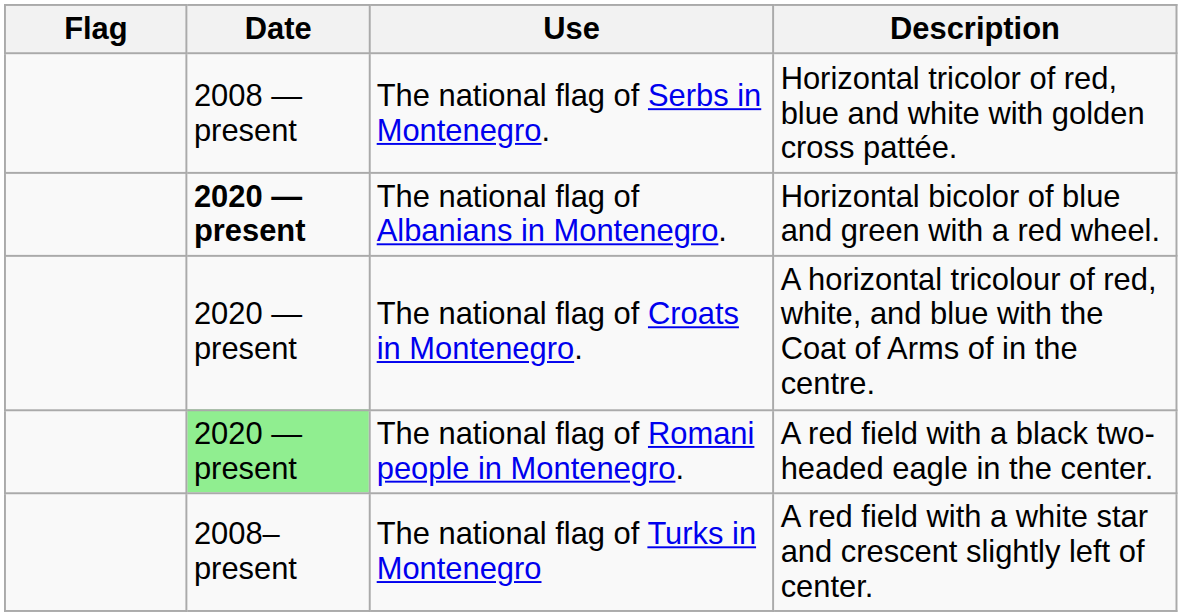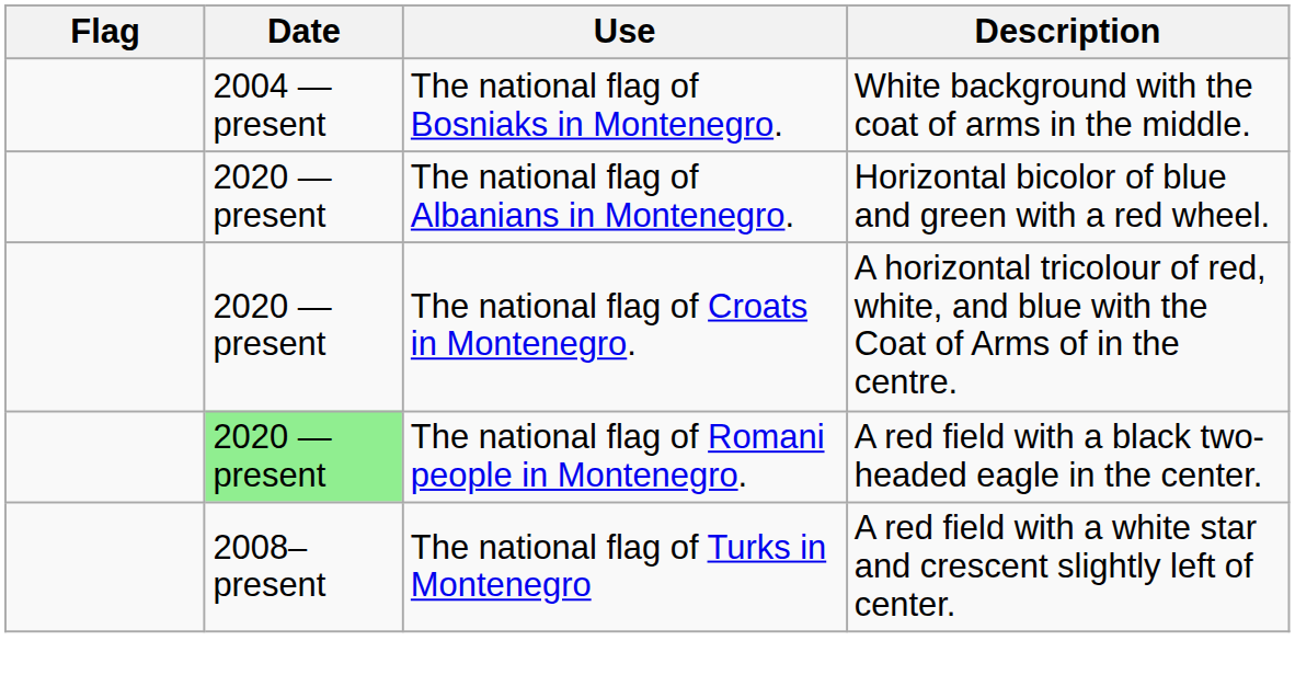 <table class="wikitable">
 <tr>
 <th width="110">Flag</th>
 <th width="100">Date</th>
 <th width="250">Use</th>
 <th width="250">Description</th>
 </tr>
 <tr>
 <td></td>
-<td>2008 — present</td>
-<td>The national flag of <a href='#'>Serbs in Montenegro</a>.</td>
-<td>Horizontal tricolor of red, blue and white with golden cross pattée.</td>
+<td>2004 — present</td>
+<td>The national flag of <a href='#'>Bosniaks in Montenegro</a>.</td>
+<td>White background with the coat of arms in the middle.</td>
 </tr>
 <tr>
 <td></td>
-<td><strong>2020 — present</strong></td>
+<td>2020 — present</td>
 <td>The national flag of <a href='#'>Albanians in Montenegro</a>.</td>
 <td>Horizontal bicolor of blue and green with a red wheel.</td>
 </tr>
 <tr>
 <td></td>
 <td>2020 — present</td>
 <td>The national flag of <a href='#'>Croats in Montenegro</a>.</td>
 <td>A horizontal tricolour of red, white, and blue with the Coat of Arms of in the centre.</td>
 </tr>
 <tr>
 <td></td>
 <td style="background: lightgreen;">2020 — present</td>
 <td>The national flag of <a href='#'>Romani people in Montenegro</a>.</td>
 <td>A red field with a black two-headed eagle in the center.</td>
 </tr>
 <tr>
 <td></td>
 <td>2008–present</td>
 <td>The national flag of <a href='#'>Turks in Montenegro</a></td>
 <td>A red field with a white star and crescent slightly left of center.</td>
 </tr>
 </table>
